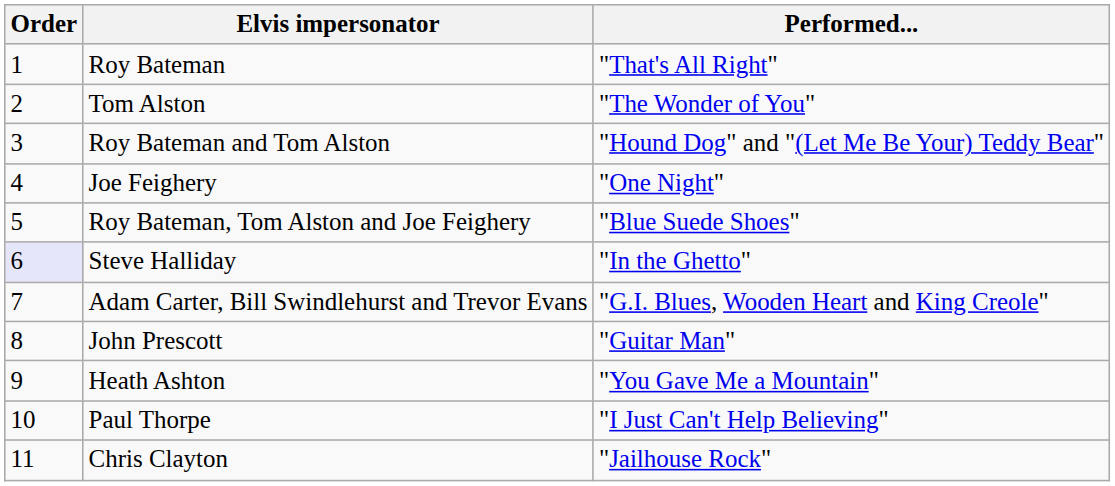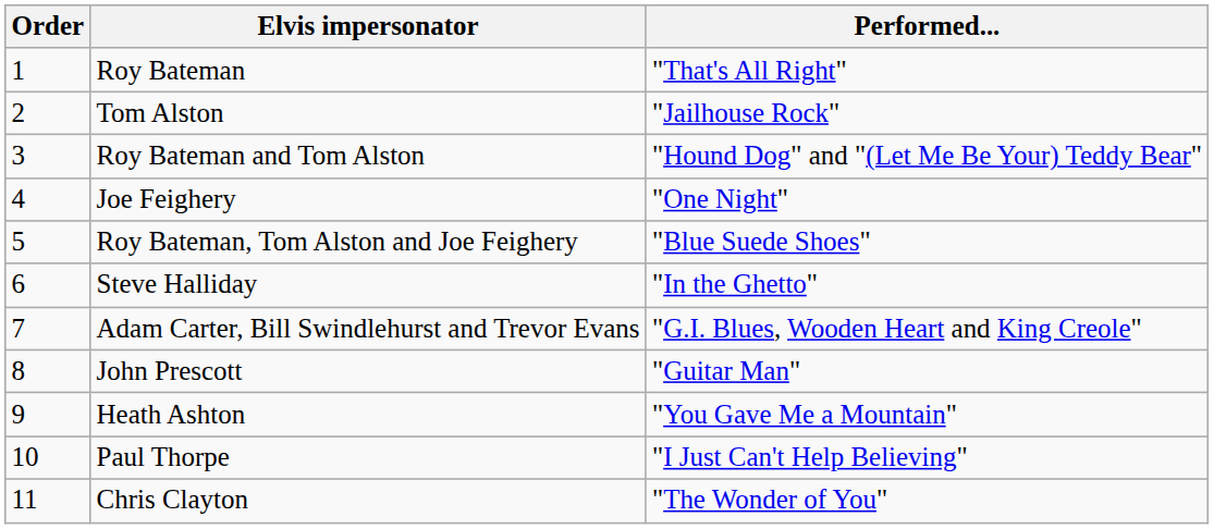 <table class="wikitable">
 <tr>
 <th>Order</th>
 <th>Elvis impersonator</th>
 <th>Performed...</th>
 </tr>
 <tr>
 <td>1</td>
 <td>Roy Bateman</td>
 <td>"<a href='#'>That's All Right</a>"</td>
 </tr>
 <tr>
 <td>2</td>
 <td>Tom Alston</td>
-<td>"<a href='#'>The Wonder of You</a>"</td>
+<td>"<a href='#'>Jailhouse Rock</a>"</td>
 </tr>
 <tr>
 <td>3</td>
 <td>Roy Bateman and Tom Alston</td>
 <td>"<a href='#'>Hound Dog</a>" and "<a href='#'>(Let Me Be Your) Teddy Bear</a>"</td>
 </tr>
 <tr>
 <td>4</td>
 <td>Joe Feighery</td>
 <td>"<a href='#'>One Night</a>"</td>
 </tr>
 <tr>
 <td>5</td>
 <td>Roy Bateman, Tom Alston and Joe Feighery</td>
 <td>"<a href='#'>Blue Suede Shoes</a>"</td>
 </tr>
 <tr>
-<td style="background: lavender;">6</td>
+<td>6</td>
 <td>Steve Halliday</td>
 <td>"<a href='#'>In the Ghetto</a>"</td>
 </tr>
 <tr>
 <td>7</td>
 <td>Adam Carter, Bill Swindlehurst and Trevor Evans</td>
 <td>"<a href='#'>G.I. Blues</a>, <a href='#'>Wooden Heart</a> and <a href='#'>King Creole</a>"</td>
 </tr>
 <tr>
 <td>8</td>
 <td>John Prescott</td>
 <td>"<a href='#'>Guitar Man</a>"</td>
 </tr>
 <tr>
 <td>9</td>
 <td>Heath Ashton</td>
 <td>"<a href='#'>You Gave Me a Mountain</a>"</td>
 </tr>
 <tr>
 <td>10</td>
 <td>Paul Thorpe</td>
 <td>"<a href='#'>I Just Can't Help Believing</a>"</td>
 </tr>
 <tr>
 <td>11</td>
 <td>Chris Clayton</td>
-<td>"<a href='#'>Jailhouse Rock</a>"</td>
+<td>"<a href='#'>The Wonder of You</a>"</td>
 </tr>
 </table>
